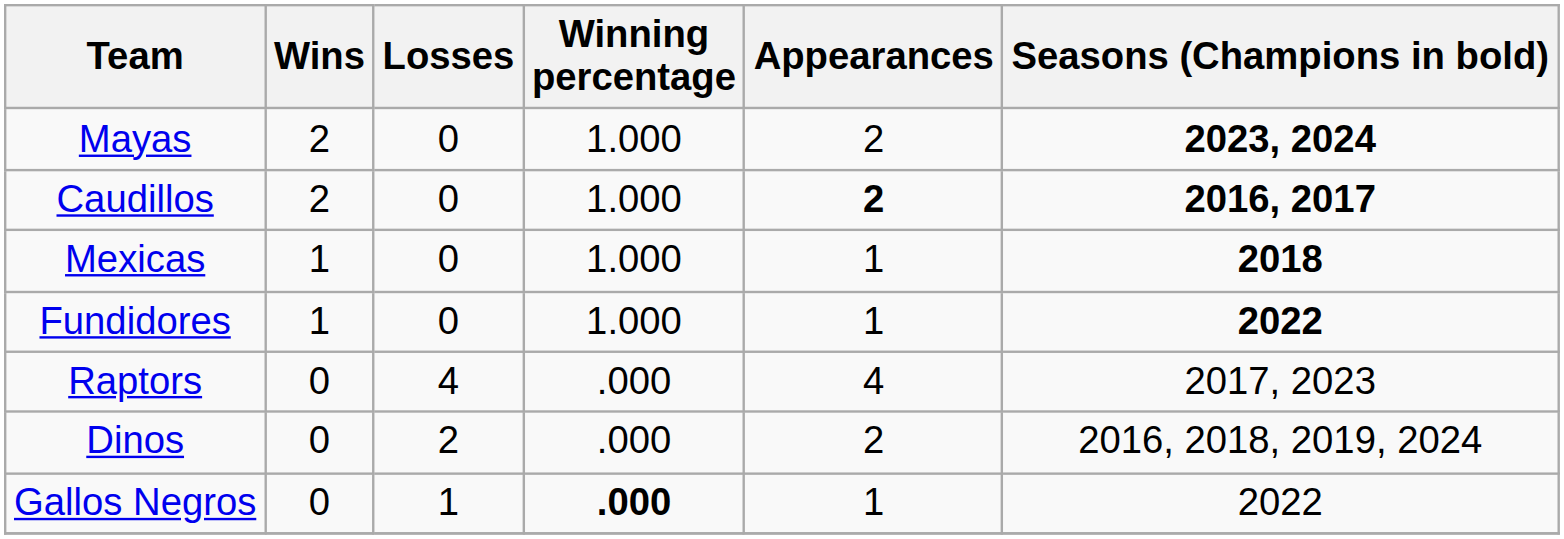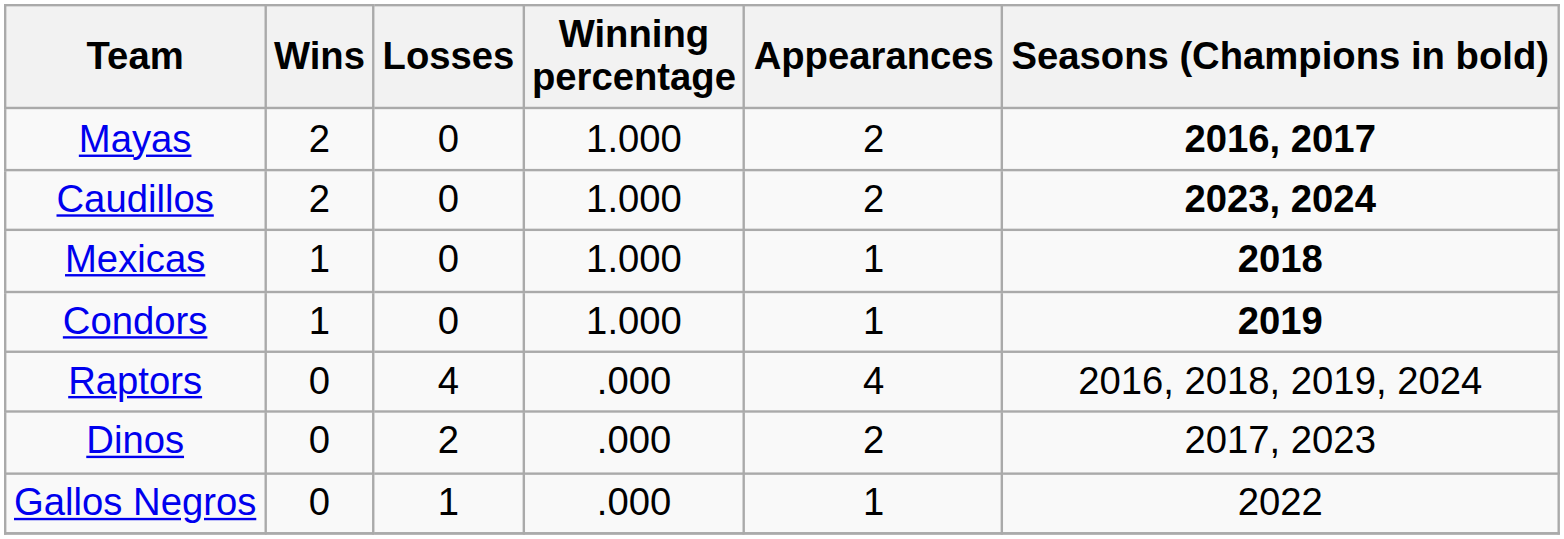 <table class="wikitable sortable" style="text-align:center">
 <tr>
 <th>Team</th>
 <th>Wins</th>
 <th>Losses</th>
 <th>Winning<br>percentage</th>
 <th>Appearances</th>
 <th>Seasons (Champions in bold)</th>
 </tr>
 <tr>
 <td><a href='#'>Mayas</a></td>
 <td>2</td>
 <td>0</td>
 <td>1.000</td>
 <td>2</td>
-<td><strong>2023, 2024</strong></td>
+<td><strong>2016, 2017</strong></td>
 </tr>
 <tr>
 <td><a href='#'>Caudillos</a></td>
 <td>2</td>
 <td>0</td>
 <td>1.000</td>
-<td><strong>2</strong></td>
-<td><strong>2016, 2017</strong></td>
+<td>2</td>
+<td><strong>2023, 2024</strong></td>
 </tr>
 <tr>
 <td><a href='#'>Mexicas</a></td>
 <td>1</td>
 <td>0</td>
 <td>1.000</td>
 <td>1</td>
 <td><strong>2018</strong></td>
 </tr>
 <tr>
-<td><a href='#'>Fundidores</a></td>
+<td><a href='#'>Condors</a></td>
 <td>1</td>
 <td>0</td>
 <td>1.000</td>
 <td>1</td>
-<td><strong>2022</strong></td>
+<td><strong>2019</strong></td>
 </tr>
 <tr>
 <td><a href='#'>Raptors</a></td>
 <td>0</td>
 <td>4</td>
 <td>.000</td>
 <td>4</td>
-<td>2017, 2023</td>
+<td>2016, 2018, 2019, 2024</td>
 </tr>
 <tr>
 <td><a href='#'>Dinos</a></td>
 <td>0</td>
 <td>2</td>
 <td>.000</td>
 <td>2</td>
-<td>2016, 2018, 2019, 2024</td>
+<td>2017, 2023</td>
 </tr>
 <tr>
 <td><a href='#'>Gallos Negros</a></td>
 <td>0</td>
 <td>1</td>
-<td><strong>.000</strong></td>
+<td>.000</td>
 <td>1</td>
 <td>2022</td>
 </tr>
 <tr>
 </tr>
 </table>
